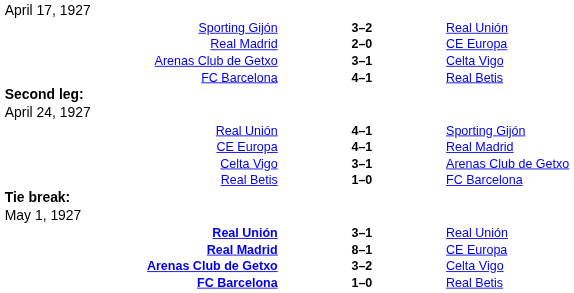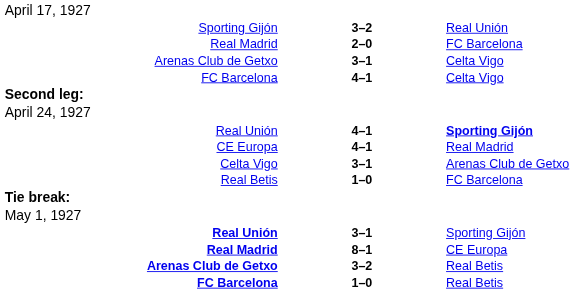 <table width=100% cellspacing=1>
 <tr>
 <th width=20%></th>
 <th width=12%></th>
 <th width=20%></th>
 <th></th>
 </tr>
 <tr>
 <td>April 17, 1927</td>
 </tr>
 <tr style=font-size:90%>
 <td align=right><a href='#'>Sporting Gijón</a></td>
 <td align=center><strong>3–2</strong></td>
 <td align=left><a href='#'>Real Unión</a></td>
 </tr>
 <tr style=font-size:90%>
 <td align=right><a href='#'>Real Madrid</a></td>
 <td align=center><strong>2–0</strong></td>
-<td align=left><a href='#'>CE Europa</a></td>
+<td align=left><a href='#'>FC Barcelona</a></td>
 </tr>
 <tr style=font-size:90%>
 <td align=right><a href='#'>Arenas Club de Getxo</a></td>
 <td align=center><strong>3–1</strong></td>
 <td align=left><a href='#'>Celta Vigo</a></td>
 </tr>
 <tr style=font-size:90%>
 <td align=right><a href='#'>FC Barcelona</a></td>
 <td align=center><strong>4–1</strong></td>
-<td align=left><a href='#'>Real Betis</a></td>
+<td align=left><a href='#'>Celta Vigo</a></td>
 </tr>
 <tr>
 <td><strong>Second leg:</strong></td>
 </tr>
 <tr>
 <td>April 24, 1927</td>
 </tr>
 <tr style=font-size:90%>
 <td align=right><a href='#'>Real Unión</a></td>
 <td align=center><strong>4–1</strong></td>
-<td align=left><a href='#'>Sporting Gijón</a></td>
+<td align=left><strong><a href='#'>Sporting Gijón</a></strong></td>
 </tr>
 <tr style=font-size:90%>
 <td align=right><a href='#'>CE Europa</a></td>
 <td align=center><strong>4–1</strong></td>
 <td align=left><a href='#'>Real Madrid</a></td>
 </tr>
 <tr style=font-size:90%>
 <td align=right><a href='#'>Celta Vigo</a></td>
 <td align=center><strong>3–1</strong></td>
 <td align=left><a href='#'>Arenas Club de Getxo</a></td>
 </tr>
 <tr style=font-size:90%>
 <td align=right><a href='#'>Real Betis</a></td>
 <td align=center><strong>1–0</strong></td>
 <td align=left><a href='#'>FC Barcelona</a></td>
 </tr>
 <tr>
 <td><strong>Tie break:</strong></td>
 </tr>
 <tr>
 <td>May 1, 1927</td>
 </tr>
 <tr style=font-size:90%>
 <td align=right><strong><a href='#'>Real Unión</a></strong></td>
 <td align=center><strong>3–1</strong></td>
-<td align=left><a href='#'>Real Unión</a></td>
+<td align=left><a href='#'>Sporting Gijón</a></td>
 </tr>
 <tr style=font-size:90%>
 <td align=right><strong><a href='#'>Real Madrid</a></strong></td>
 <td align=center><strong>8–1</strong></td>
 <td align=left><a href='#'>CE Europa</a></td>
 </tr>
 <tr style=font-size:90%>
 <td align=right><strong><a href='#'>Arenas Club de Getxo</a></strong></td>
 <td align=center><strong>3–2</strong></td>
-<td align=left><a href='#'>Celta Vigo</a></td>
+<td align=left><a href='#'>Real Betis</a></td>
 </tr>
 <tr style=font-size:90%>
 <td align=right><strong><a href='#'>FC Barcelona</a></strong></td>
 <td align=center><strong>1–0</strong></td>
 <td align=left><a href='#'>Real Betis</a></td>
 </tr>
 <tr>
 </tr>
 </table>
